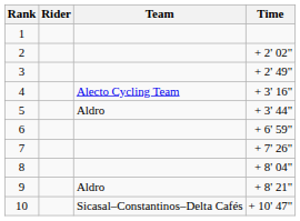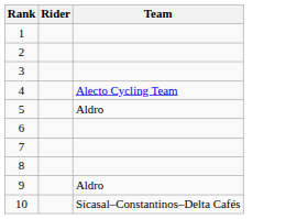 <table class="wikitable">
 <tr>
 <th scope="col">Rank</th>
 <th scope="col">Rider</th>
 <th scope="col">Team</th>
-<th scope="col">Time</th>
 </tr>
 <tr>
 <td style="text-align:center;">1</td>
 <td>  </td>
 <td></td>
-<td style="text-align:right;"></td>
 </tr>
 <tr>
 <td style="text-align:center;">2</td>
 <td></td>
 <td></td>
-<td style="text-align:right;">+ 2' 02"</td>
 </tr>
 <tr>
 <td style="text-align:center;">3</td>
 <td></td>
 <td></td>
-<td style="text-align:right;">+ 2' 49"</td>
 </tr>
 <tr>
 <td style="text-align:center;">4</td>
 <td></td>
 <td><a href='#'>Alecto Cycling Team</a></td>
-<td style="text-align:right;">+ 3' 16"</td>
 </tr>
 <tr>
 <td style="text-align:center;">5</td>
 <td></td>
 <td>Aldro</td>
-<td style="text-align:right;">+ 3' 44"</td>
 </tr>
 <tr>
 <td style="text-align:center;">6</td>
 <td></td>
 <td></td>
-<td style="text-align:right;">+ 6' 59"</td>
 </tr>
 <tr>
 <td style="text-align:center;">7</td>
 <td></td>
 <td></td>
-<td style="text-align:right;">+ 7' 26"</td>
 </tr>
 <tr>
 <td style="text-align:center;">8</td>
 <td></td>
 <td></td>
-<td style="text-align:right;">+ 8' 04"</td>
 </tr>
 <tr>
 <td style="text-align:center;">9</td>
 <td></td>
 <td>Aldro</td>
-<td style="text-align:right;">+ 8' 21"</td>
 </tr>
 <tr>
 <td style="text-align:center;">10</td>
 <td></td>
 <td>Sicasal–Constantinos–Delta Cafés</td>
-<td style="text-align:right;">+ 10' 47"</td>
 </tr>
 </table>
